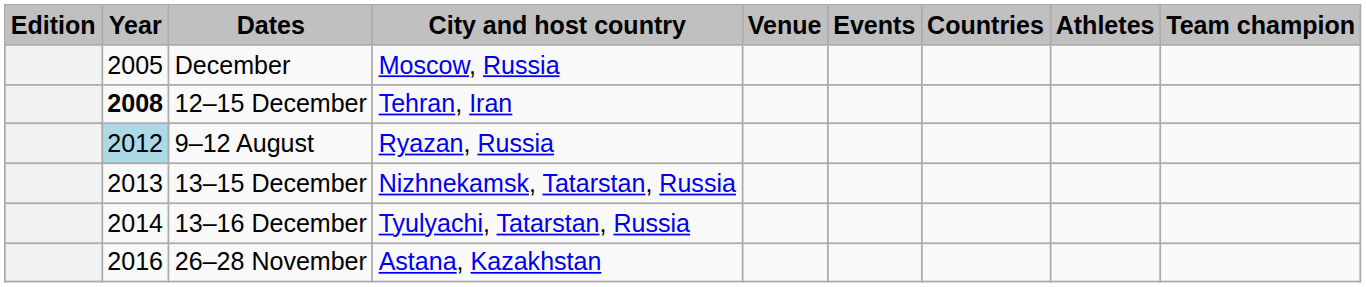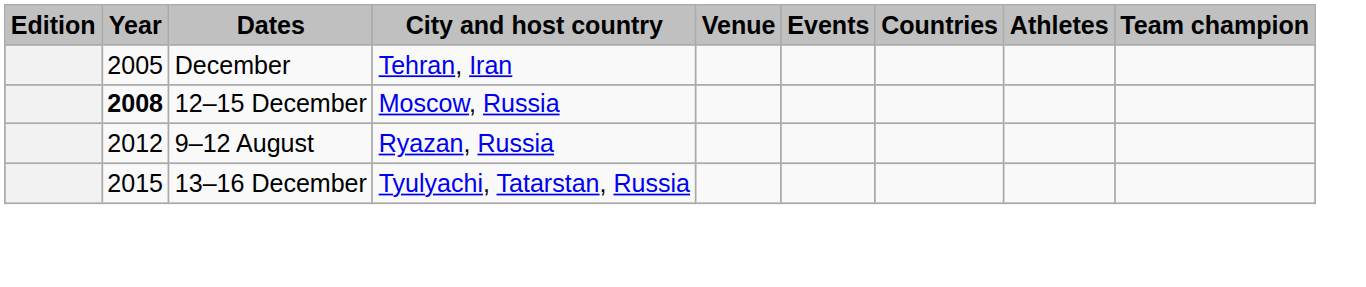 <table class="wikitable" style="font-size:90%">
 <tr>
 <th style=background-color:#C0C0C0>Edition</th>
 <th style=background-color:#C0C0C0>Year</th>
 <th style=background-color:#C0C0C0>Dates</th>
 <th style=background-color:#C0C0C0>City and host country</th>
 <th style=background-color:#C0C0C0>Venue</th>
 <th style=background-color:#C0C0C0>Events</th>
 <th style=background-color:#C0C0C0>Countries</th>
 <th style=background-color:#C0C0C0>Athletes</th>
 <th style=background-color:#C0C0C0>Team champion</th>
 </tr>
 <tr>
 <th></th>
 <td>2005</td>
 <td>December</td>
-<td> <a href='#'>Moscow</a>, <a href='#'>Russia</a></td>
+<td> <a href='#'>Tehran</a>, <a href='#'>Iran</a></td>
 <td></td>
 <td></td>
 <td></td>
 <td></td>
 <td></td>
 </tr>
 <tr>
 <th></th>
 <td><strong>2008</strong></td>
 <td>12–15 December</td>
-<td> <a href='#'>Tehran</a>, <a href='#'>Iran</a></td>
+<td> <a href='#'>Moscow</a>, <a href='#'>Russia</a></td>
 <td></td>
 <td></td>
 <td></td>
 <td></td>
 <td></td>
 </tr>
 <tr>
 <th></th>
-<td style="background: lightblue;">2012</td>
+<td>2012</td>
 <td>9–12 August</td>
 <td> <a href='#'>Ryazan</a>, <a href='#'>Russia</a></td>
 <td></td>
 <td></td>
 <td></td>
 <td></td>
 <td></td>
 </tr>
 <tr>
 <th></th>
-<td>2013</td>
-<td>13–15 December</td>
-<td> <a href='#'>Nizhnekamsk</a>, <a href='#'>Tatarstan</a>, <a href='#'>Russia</a></td>
-<td></td>
-<td></td>
-<td></td>
-<td></td>
-<td></td>
-</tr>
-<tr>
-<th></th>
-<td>2014</td>
+<td>2015</td>
 <td>13–16 December</td>
 <td> <a href='#'>Tyulyachi</a>, <a href='#'>Tatarstan</a>, <a href='#'>Russia</a></td>
 <td></td>
 <td></td>
 <td></td>
 <td></td>
 <td></td>
 </tr>
-<tr>
-<th></th>
-<td>2016</td>
-<td>26–28 November</td>
-<td> <a href='#'>Astana</a>, <a href='#'>Kazakhstan</a></td>
-<td></td>
-<td></td>
-<td></td>
-<td></td>
-<td></td>
-</tr>
 </table>
